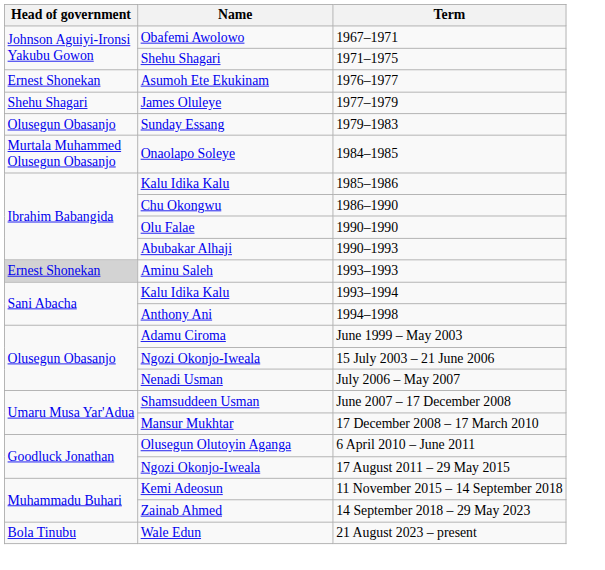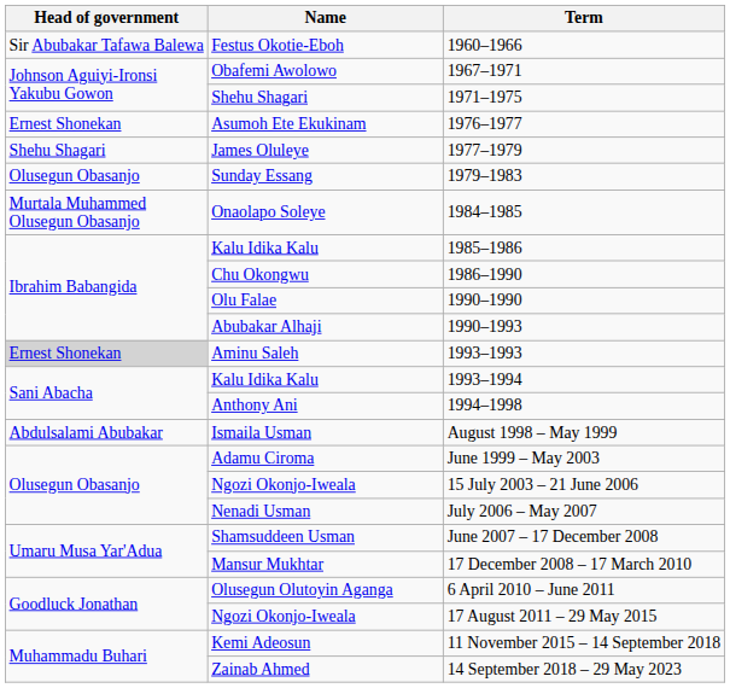 <table class="wikitable" border="1" style="text-align:left">
 <tr>
 <th>Head of government</th>
 <th width="220">Name</th>
 <th>Term</th>
+</tr>
+<tr>
+<td>Sir <a href='#'>Abubakar Tafawa Balewa</a></td>
+<td><a href='#'>Festus Okotie-Eboh</a></td>
+<td>1960–1966</td>
 </tr>
 <tr>
 <td rowspan="2"><a href='#'>Johnson Aguiyi-Ironsi</a><br><a href='#'>Yakubu Gowon</a></td>
 <td><a href='#'>Obafemi Awolowo</a></td>
 <td>1967–1971</td>
 </tr>
 <tr>
 <td><a href='#'>Shehu Shagari</a></td>
 <td>1971–1975</td>
 </tr>
 <tr>
 <td><a href='#'>Ernest Shonekan</a></td>
 <td><a href='#'>Asumoh Ete Ekukinam</a></td>
 <td>1976–1977</td>
 </tr>
 <tr>
 <td><a href='#'>Shehu Shagari</a></td>
 <td><a href='#'>James Oluleye</a></td>
 <td>1977–1979</td>
 </tr>
 <tr>
 <td><a href='#'>Olusegun Obasanjo</a></td>
 <td><a href='#'>Sunday Essang</a></td>
 <td>1979–1983</td>
 </tr>
 <tr>
 <td><a href='#'>Murtala Muhammed</a><br><a href='#'>Olusegun Obasanjo</a></td>
 <td><a href='#'>Onaolapo Soleye</a></td>
 <td>1984–1985</td>
 </tr>
 <tr>
 <td rowspan="4"><a href='#'>Ibrahim Babangida</a></td>
 <td><a href='#'>Kalu Idika Kalu</a></td>
 <td>1985–1986</td>
 </tr>
 <tr>
 <td><a href='#'>Chu Okongwu</a></td>
 <td>1986–1990</td>
 </tr>
 <tr>
 <td><a href='#'>Olu Falae</a></td>
 <td>1990–1990</td>
 </tr>
 <tr>
 <td><a href='#'>Abubakar Alhaji</a></td>
 <td>1990–1993</td>
 </tr>
 <tr>
 <td style="background: lightgrey;"><a href='#'>Ernest Shonekan</a></td>
 <td><a href='#'>Aminu Saleh</a></td>
 <td>1993–1993</td>
 </tr>
 <tr>
 <td rowspan="2"><a href='#'>Sani Abacha</a></td>
 <td><a href='#'>Kalu Idika Kalu</a></td>
 <td>1993–1994</td>
 </tr>
 <tr>
 <td><a href='#'>Anthony Ani</a></td>
 <td>1994–1998</td>
 </tr>
 <tr>
+<td><a href='#'>Abdulsalami Abubakar</a></td>
+<td><a href='#'>Ismaila Usman</a></td>
+<td>August 1998 – May 1999</td>
+</tr>
+<tr>
 <td rowspan="3"><a href='#'>Olusegun Obasanjo</a></td>
 <td><a href='#'>Adamu Ciroma</a></td>
 <td>June 1999 – May 2003</td>
 </tr>
 <tr>
 <td><a href='#'>Ngozi Okonjo-Iweala</a></td>
 <td>15 July 2003 – 21 June 2006</td>
 </tr>
 <tr>
 <td><a href='#'>Nenadi Usman</a></td>
 <td>July 2006 – May 2007</td>
 </tr>
 <tr>
 <td rowspan="2"><a href='#'>Umaru Musa Yar'Adua</a></td>
 <td><a href='#'>Shamsuddeen Usman</a></td>
 <td>June 2007 – 17 December 2008</td>
 </tr>
 <tr>
 <td><a href='#'>Mansur Mukhtar</a></td>
 <td>17 December 2008 – 17 March 2010</td>
 </tr>
 <tr>
 <td rowspan="2"><a href='#'>Goodluck Jonathan</a></td>
 <td><a href='#'>Olusegun Olutoyin Aganga</a></td>
 <td>6 April 2010 – June 2011</td>
 </tr>
 <tr>
 <td><a href='#'>Ngozi Okonjo-Iweala</a></td>
 <td>17 August 2011 – 29 May 2015</td>
 </tr>
 <tr>
 <td rowspan="2"><a href='#'>Muhammadu Buhari</a></td>
 <td><a href='#'>Kemi Adeosun</a></td>
 <td>11 November 2015 – 14 September 2018</td>
 </tr>
 <tr>
 <td><a href='#'>Zainab Ahmed</a></td>
 <td>14 September 2018 – 29 May 2023</td>
 </tr>
-<tr>
-<td><a href='#'>Bola Tinubu</a></td>
-<td><a href='#'>Wale Edun</a></td>
-<td>21 August 2023 – present<br></td>
-</tr>
 </table>
